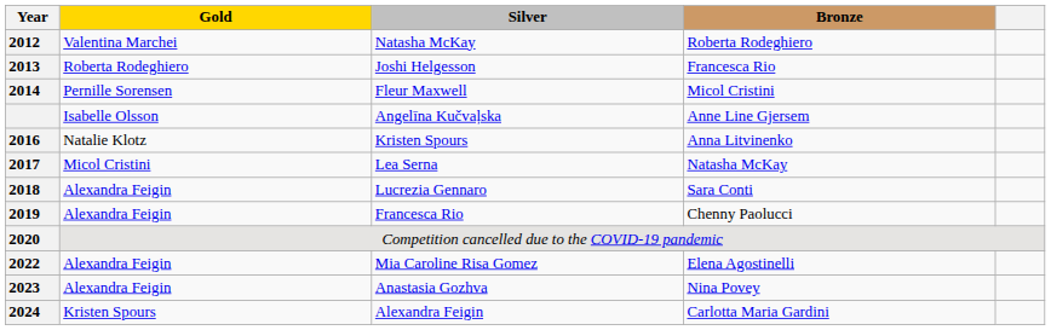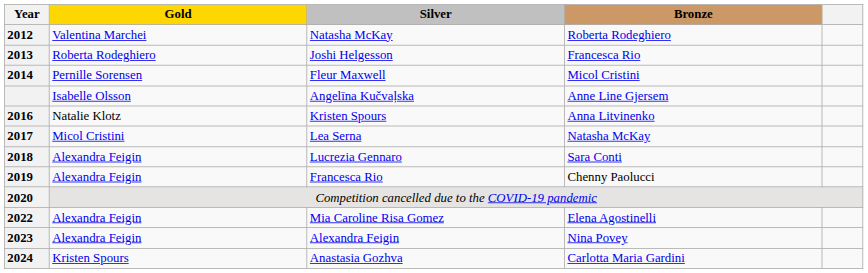 <table class="wikitable unsortable" style="text-align:left; width:85%">
 <tr>
 <th scope="col" style="text-align:center">Year</th>
 <td scope="col" style="text-align:center; width:30%; background:gold"><strong>Gold</strong></td>
 <td scope="col" style="text-align:center; width:30%; background:silver"><strong>Silver</strong></td>
 <td scope="col" style="text-align:center; width:30%; background:#c96"><strong>Bronze</strong></td>
 <th scope="col" style="text-align:center"></th>
 </tr>
 <tr>
 <th scope="row" style="text-align:left">2012</th>
 <td> <a href='#'>Valentina Marchei</a></td>
 <td> <a href='#'>Natasha McKay</a></td>
 <td> <a href='#'>Roberta Rodeghiero</a></td>
 <td></td>
 </tr>
 <tr>
 <th scope="row" style="text-align:left">2013</th>
 <td> <a href='#'>Roberta Rodeghiero</a></td>
 <td> <a href='#'>Joshi Helgesson</a></td>
 <td> <a href='#'>Francesca Rio</a></td>
 <td></td>
 </tr>
 <tr>
 <th scope="row" style="text-align:left">2014</th>
 <td> <a href='#'>Pernille Sorensen</a></td>
 <td> <a href='#'>Fleur Maxwell</a></td>
 <td> <a href='#'>Micol Cristini</a></td>
 <td></td>
 </tr>
 <tr>
 <th scope="row" style="text-align:left"></th>
 <td> <a href='#'>Isabelle Olsson</a></td>
 <td> <a href='#'>Angelīna Kučvaļska</a></td>
 <td> <a href='#'>Anne Line Gjersem</a></td>
 <td></td>
 </tr>
 <tr>
 <th scope="row" style="text-align:left">2016</th>
 <td> Natalie Klotz</td>
 <td> <a href='#'>Kristen Spours</a></td>
 <td> <a href='#'>Anna Litvinenko</a></td>
 <td></td>
 </tr>
 <tr>
 <th scope="row" style="text-align:left">2017</th>
 <td> <a href='#'>Micol Cristini</a></td>
 <td> <a href='#'>Lea Serna</a></td>
 <td> <a href='#'>Natasha McKay</a></td>
 <td></td>
 </tr>
 <tr>
 <th scope="row" style="text-align:left">2018</th>
 <td> <a href='#'>Alexandra Feigin</a></td>
 <td> <a href='#'>Lucrezia Gennaro</a></td>
 <td> <a href='#'>Sara Conti</a></td>
 <td></td>
 </tr>
 <tr>
 <th scope="row" style="text-align:left">2019</th>
 <td> <a href='#'>Alexandra Feigin</a></td>
 <td> <a href='#'>Francesca Rio</a></td>
 <td> Chenny Paolucci</td>
 <td></td>
 </tr>
 <tr>
 <th scope="row" style="text-align:left">2020</th>
 <td colspan="4" align="center" bgcolor="e5e4e2"><em>Competition cancelled due to the <a href='#'>COVID-19 pandemic</a></em></td>
 </tr>
 <tr>
 <th scope="row" style="text-align:left">2022</th>
 <td> <a href='#'>Alexandra Feigin</a></td>
 <td> <a href='#'>Mia Caroline Risa Gomez</a></td>
 <td> <a href='#'>Elena Agostinelli</a></td>
 <td></td>
 </tr>
 <tr>
 <th scope="row" style="text-align:left">2023</th>
 <td> <a href='#'>Alexandra Feigin</a></td>
-<td> <a href='#'>Anastasia Gozhva</a></td>
+<td> <a href='#'>Alexandra Feigin</a></td>
 <td> <a href='#'>Nina Povey</a></td>
 <td></td>
 </tr>
 <tr>
 <th scope="row" style="text-align:left">2024</th>
 <td> <a href='#'>Kristen Spours</a></td>
-<td> <a href='#'>Alexandra Feigin</a></td>
+<td> <a href='#'>Anastasia Gozhva</a></td>
 <td> <a href='#'>Carlotta Maria Gardini</a></td>
 <td></td>
 </tr>
 </table>
